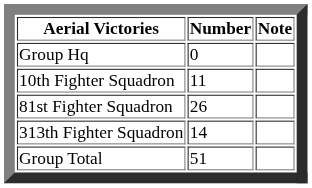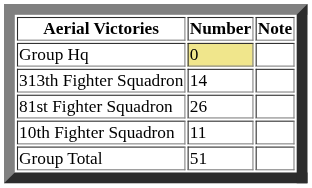 <table border="10">
 <tr>
 <th>Aerial Victories</th>
 <th>Number</th>
 <th>Note</th>
 </tr>
 <tr>
 <td>Group Hq</td>
-<td>0</td>
+<td style="background: khaki;">0</td>
+<td></td>
+</tr>
+<tr>
+<td>313th Fighter Squadron</td>
+<td>14</td>
+<td></td>
+</tr>
+<tr>
+<td>81st Fighter Squadron</td>
+<td>26</td>
 <td></td>
 </tr>
 <tr>
 <td>10th Fighter Squadron</td>
 <td>11</td>
 <td></td>
 </tr>
 <tr>
-<td>81st Fighter Squadron</td>
-<td>26</td>
-<td></td>
-</tr>
-<tr>
-<td>313th Fighter Squadron</td>
-<td>14</td>
-<td></td>
-</tr>
-<tr>
 <td>Group Total</td>
 <td>51</td>
 <td></td>
 </tr>
 </table>
